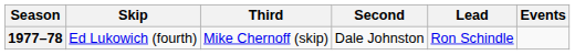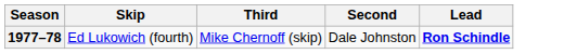 <table class="wikitable">
 <tr>
 <th scope="col">Season</th>
 <th scope="col">Skip</th>
 <th scope="col">Third</th>
 <th scope="col">Second</th>
 <th scope="col">Lead</th>
-<th scope="col">Events</th>
 </tr>
 <tr>
 <th scope="row">1977–78</th>
 <td><a href='#'>Ed Lukowich</a> (fourth)</td>
 <td><a href='#'>Mike Chernoff</a> (skip)</td>
 <td>Dale Johnston</td>
-<td><a href='#'>Ron Schindle</a></td>
-<td> <br> </td>
+<td><strong><a href='#'>Ron Schindle</a></strong></td>
 </tr>
 </table>
